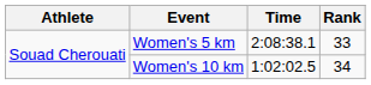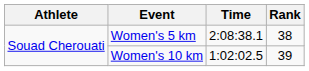 <table class="wikitable" style="font-size:90%;">
 <tr>
 <th>Athlete</th>
 <th>Event</th>
 <th>Time</th>
 <th>Rank</th>
 </tr>
 <tr align=center>
 <td align=left rowspan=2><a href='#'>Souad Cherouati</a></td>
 <td align=left><a href='#'>Women's 5 km</a></td>
 <td>2:08:38.1</td>
-<td>33</td>
+<td>38</td>
 </tr>
 <tr align=center>
 <td align=left><a href='#'>Women's 10 km</a></td>
 <td>1:02:02.5</td>
-<td>34</td>
+<td>39</td>
 </tr>
 </table>
